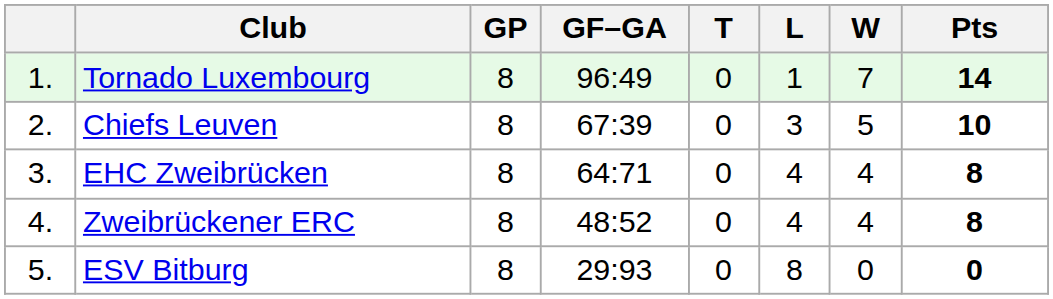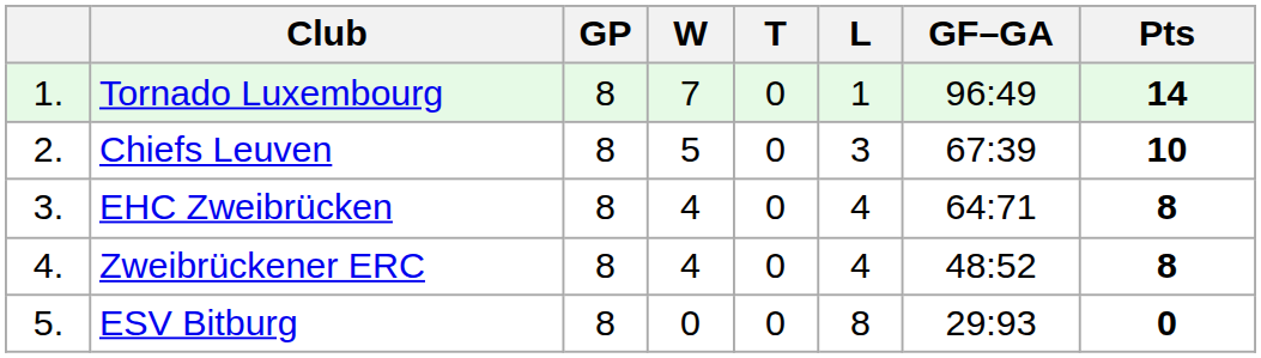 <table class="wikitable">
 <tr>
 <th width="30"></th>
 <th width="200">Club</th>
 <th width="30">GP</th>
-<th width="70">GF–GA</th>
+<th width="30">W</th>
 <th width="30">T</th>
 <th width="30">L</th>
-<th width="30">W</th>
+<th width="70">GF–GA</th>
 <th width="70">Pts</th>
 </tr>
 <tr bgcolor="#e6fae6" align="center">
 <td>1.</td>
 <td align="left"> <a href='#'>Tornado Luxembourg</a></td>
 <td>8</td>
-<td>96:49</td>
+<td>7</td>
 <td>0</td>
 <td>1</td>
-<td>7</td>
+<td>96:49</td>
 <td><strong>14</strong></td>
 </tr>
 <tr bgcolor="#FFFFFF" align="center">
 <td>2.</td>
 <td align="left"> <a href='#'>Chiefs Leuven</a></td>
 <td>8</td>
-<td>67:39</td>
+<td>5</td>
 <td>0</td>
 <td>3</td>
-<td>5</td>
+<td>67:39</td>
 <td><strong>10</strong></td>
 </tr>
 <tr bgcolor="#FFFFFF" align="center">
 <td>3.</td>
 <td align="left"> <a href='#'>EHC Zweibrücken</a></td>
 <td>8</td>
-<td>64:71</td>
+<td>4</td>
 <td>0</td>
 <td>4</td>
-<td>4</td>
+<td>64:71</td>
 <td><strong>8</strong></td>
 </tr>
 <tr bgcolor="#FFFFFF" align="center">
 <td>4.</td>
 <td align="left"> <a href='#'>Zweibrückener ERC</a></td>
 <td>8</td>
-<td>48:52</td>
+<td>4</td>
 <td>0</td>
 <td>4</td>
-<td>4</td>
+<td>48:52</td>
 <td><strong>8</strong></td>
 </tr>
 <tr bgcolor="#FFFFFF" align="center">
 <td>5.</td>
 <td align="left"> <a href='#'>ESV Bitburg</a></td>
 <td>8</td>
-<td>29:93</td>
+<td>0</td>
 <td>0</td>
 <td>8</td>
-<td>0</td>
+<td>29:93</td>
 <td><strong>0</strong></td>
 </tr>
 </table>
